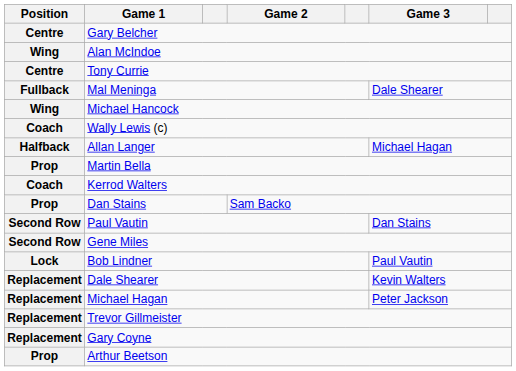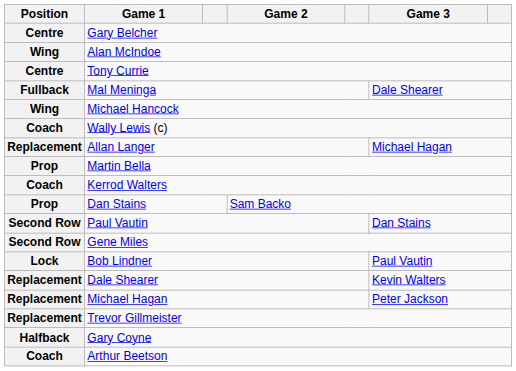 <table class="wikitable">
 <tr>
 <th>Position</th>
 <th style="width:150px;">Game 1</th>
 <th style="width:25px;"></th>
 <th style="width:150px;">Game 2</th>
 <th style="width:25px;"></th>
 <th style="width:150px;">Game 3</th>
 <th style="width:25px;"></th>
 </tr>
 <tr>
 <th>Centre</th>
 <td colspan="6"> <a href='#'>Gary Belcher</a></td>
 </tr>
 <tr>
 <th>Wing</th>
 <td colspan="6"> <a href='#'>Alan McIndoe</a></td>
 </tr>
 <tr>
 <th>Centre</th>
 <td colspan="6"> <a href='#'>Tony Currie</a></td>
 </tr>
 <tr>
 <th>Fullback</th>
 <td colspan="4"> <a href='#'>Mal Meninga</a></td>
 <td colspan="2"> <a href='#'>Dale Shearer</a></td>
 </tr>
 <tr>
 <th>Wing</th>
 <td colspan="6"> <a href='#'>Michael Hancock</a></td>
 </tr>
 <tr>
 <th>Coach</th>
 <td colspan="6"> <a href='#'>Wally Lewis</a> (c)</td>
 </tr>
 <tr>
-<th>Halfback</th>
+<th>Replacement</th>
 <td colspan="4"> <a href='#'>Allan Langer</a></td>
 <td colspan="2"> <a href='#'>Michael Hagan</a></td>
 </tr>
 <tr>
 <th>Prop</th>
 <td colspan="6"> <a href='#'>Martin Bella</a></td>
 </tr>
 <tr>
 <th>Coach</th>
 <td colspan="6"> <a href='#'>Kerrod Walters</a></td>
 </tr>
 <tr>
 <th>Prop</th>
 <td colspan="2"> <a href='#'>Dan Stains</a></td>
 <td colspan="4"> <a href='#'>Sam Backo</a></td>
 </tr>
 <tr>
 <th>Second Row</th>
 <td colspan="4"> <a href='#'>Paul Vautin</a></td>
 <td colspan="2"> <a href='#'>Dan Stains</a></td>
 </tr>
 <tr>
 <th>Second Row</th>
 <td colspan="6"> <a href='#'>Gene Miles</a></td>
 </tr>
 <tr>
 <th>Lock</th>
 <td colspan="4"> <a href='#'>Bob Lindner</a></td>
 <td colspan="2"> <a href='#'>Paul Vautin</a></td>
 </tr>
 <tr>
 <th>Replacement</th>
 <td colspan="4"> <a href='#'>Dale Shearer</a></td>
 <td colspan="2"> <a href='#'>Kevin Walters</a></td>
 </tr>
 <tr>
 <th>Replacement</th>
 <td colspan="4"> <a href='#'>Michael Hagan</a></td>
 <td colspan="2"> <a href='#'>Peter Jackson</a></td>
 </tr>
 <tr>
 <th>Replacement</th>
 <td colspan="6"> <a href='#'>Trevor Gillmeister</a></td>
 </tr>
 <tr>
-<th>Replacement</th>
+<th>Halfback</th>
 <td colspan="6"> <a href='#'>Gary Coyne</a></td>
 </tr>
 <tr>
-<th>Prop</th>
+<th>Coach</th>
 <td colspan="6"> <a href='#'>Arthur Beetson</a></td>
 </tr>
 </table>
